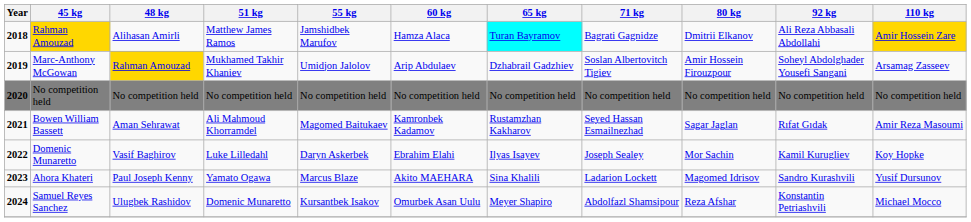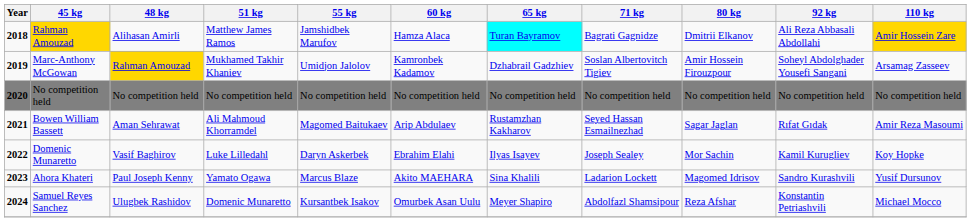 <table class="wikitable sortable"  style="font-size: 85%">
 <tr>
 <th>Year</th>
 <th width=200><a href='#'>45 kg</a></th>
 <th width=275><a href='#'>48 kg</a></th>
 <th width=275><a href='#'>51 kg</a></th>
 <th width=275><a href='#'>55 kg</a></th>
 <th width=275><a href='#'>60 kg</a></th>
 <th width=275><a href='#'>65 kg</a></th>
 <th width=275><a href='#'>71 kg</a></th>
 <th width=275><a href='#'>80 kg</a></th>
 <th width=275><a href='#'>92 kg</a></th>
 <th width=275><a href='#'>110 kg</a></th>
 </tr>
 <tr>
 <td><strong>2018</strong></td>
 <td bgcolor="GOLD"> <a href='#'>Rahman Amouzad</a></td>
 <td> <a href='#'>Alihasan Amirli</a></td>
 <td> <a href='#'>Matthew James Ramos</a></td>
 <td> <a href='#'>Jamshidbek Marufov</a></td>
 <td> <a href='#'>Hamza Alaca</a></td>
 <td bgcolor="aqua"> <a href='#'>Turan Bayramov</a></td>
 <td> <a href='#'>Bagrati Gagnidze</a></td>
 <td> <a href='#'>Dmitrii Elkanov</a></td>
 <td> <a href='#'>Ali Reza Abbasali Abdollahi</a></td>
 <td bgcolor=GOLD> <a href='#'>Amir Hossein Zare</a></td>
 </tr>
 <tr>
 <td><strong>2019</strong></td>
 <td> <a href='#'>Marc-Anthony McGowan</a></td>
 <td bgcolor="GOLD"> <a href='#'>Rahman Amouzad</a></td>
 <td> <a href='#'>Mukhamed Takhir Khaniev</a></td>
 <td> <a href='#'>Umidjon Jalolov</a></td>
-<td> <a href='#'>Arip Abdulaev</a></td>
+<td> <a href='#'>Kamronbek Kadamov</a></td>
 <td> <a href='#'>Dzhabrail Gadzhiev</a></td>
 <td> <a href='#'>Soslan Albertovitch Tigiev</a></td>
 <td> <a href='#'>Amir Hossein Firouzpour</a></td>
 <td> <a href='#'>Soheyl Abdolghader Yousefi Sangani</a></td>
 <td> <a href='#'>Arsamag Zasseev</a></td>
 </tr>
 <tr>
 <td bgcolor="GRAY"><strong>2020</strong></td>
 <td bgcolor="GRAY">No competition held</td>
 <td bgcolor="GRAY">No competition held</td>
 <td bgcolor="GRAY">No competition held</td>
 <td bgcolor="GRAY">No competition held</td>
 <td bgcolor="GRAY">No competition held</td>
 <td bgcolor="GRAY">No competition held</td>
 <td bgcolor="GRAY">No competition held</td>
 <td bgcolor="GRAY">No competition held</td>
 <td bgcolor="GRAY">No competition held</td>
 <td bgcolor="GRAY">No competition held</td>
 </tr>
 <tr>
 <td><strong>2021</strong></td>
 <td> <a href='#'>Bowen William Bassett</a></td>
 <td> <a href='#'>Aman Sehrawat</a></td>
 <td> <a href='#'>Ali Mahmoud Khorramdel</a></td>
 <td> <a href='#'>Magomed Baitukaev</a></td>
-<td> <a href='#'>Kamronbek Kadamov</a></td>
+<td> <a href='#'>Arip Abdulaev</a></td>
 <td> <a href='#'>Rustamzhan Kakharov</a></td>
 <td> <a href='#'>Seyed Hassan Esmailnezhad</a></td>
 <td> <a href='#'>Sagar Jaglan</a></td>
 <td> <a href='#'>Rıfat Gıdak</a></td>
 <td> <a href='#'>Amir Reza Masoumi</a></td>
 </tr>
 <tr>
 <td><strong>2022</strong></td>
 <td> <a href='#'>Domenic Munaretto</a></td>
 <td> <a href='#'>Vasif Baghirov</a></td>
 <td> <a href='#'>Luke Lilledahl</a></td>
 <td> <a href='#'>Daryn Askerbek</a></td>
 <td> <a href='#'>Ebrahim Elahi</a></td>
 <td> <a href='#'>Ilyas Isayev</a></td>
 <td> <a href='#'>Joseph Sealey</a></td>
 <td> <a href='#'>Mor Sachin</a></td>
 <td> <a href='#'>Kamil Kurugliev</a></td>
 <td> <a href='#'>Koy Hopke</a></td>
 </tr>
 <tr>
 <td><strong>2023</strong></td>
 <td> <a href='#'>Ahora Khateri</a></td>
 <td> <a href='#'>Paul Joseph Kenny</a></td>
 <td> <a href='#'>Yamato Ogawa</a></td>
 <td> <a href='#'>Marcus Blaze</a></td>
 <td> <a href='#'>Akito MAEHARA</a></td>
 <td> <a href='#'>Sina Khalili</a></td>
 <td> <a href='#'>Ladarion Lockett</a></td>
 <td> <a href='#'>Magomed Idrisov</a></td>
 <td> <a href='#'>Sandro Kurashvili</a></td>
 <td> <a href='#'>Yusif Dursunov</a></td>
 </tr>
 <tr>
 <td><strong>2024</strong></td>
 <td> <a href='#'>Samuel Reyes Sanchez</a></td>
 <td> <a href='#'>Ulugbek Rashidov</a></td>
 <td> <a href='#'>Domenic Munaretto</a></td>
 <td> <a href='#'>Kursantbek Isakov</a></td>
 <td> <a href='#'>Omurbek Asan Uulu</a></td>
 <td> <a href='#'>Meyer Shapiro</a></td>
 <td> <a href='#'>Abdolfazl Shamsipour</a></td>
 <td> <a href='#'>Reza Afshar</a></td>
 <td> <a href='#'>Konstantin Petriashvili</a></td>
 <td> <a href='#'>Michael Mocco</a></td>
 </tr>
 <tr>
 </tr>
 </table>
